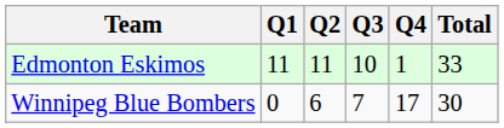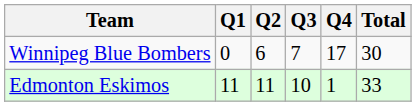 <table class="wikitable">
 <tr>
 <th>Team</th>
 <th>Q1</th>
 <th>Q2</th>
 <th>Q3</th>
 <th>Q4</th>
 <th>Total</th>
 </tr>
+<tr>
+<td><a href='#'>Winnipeg Blue Bombers</a></td>
+<td>0</td>
+<td>6</td>
+<td>7</td>
+<td>17</td>
+<td>30</td>
+</tr>
 <tr style="background-color:#DDFFDD">
 <td><a href='#'>Edmonton Eskimos</a></td>
 <td>11</td>
 <td>11</td>
 <td>10</td>
 <td>1</td>
 <td>33</td>
 </tr>
-<tr>
-<td><a href='#'>Winnipeg Blue Bombers</a></td>
-<td>0</td>
-<td>6</td>
-<td>7</td>
-<td>17</td>
-<td>30</td>
-</tr>
 </table>
